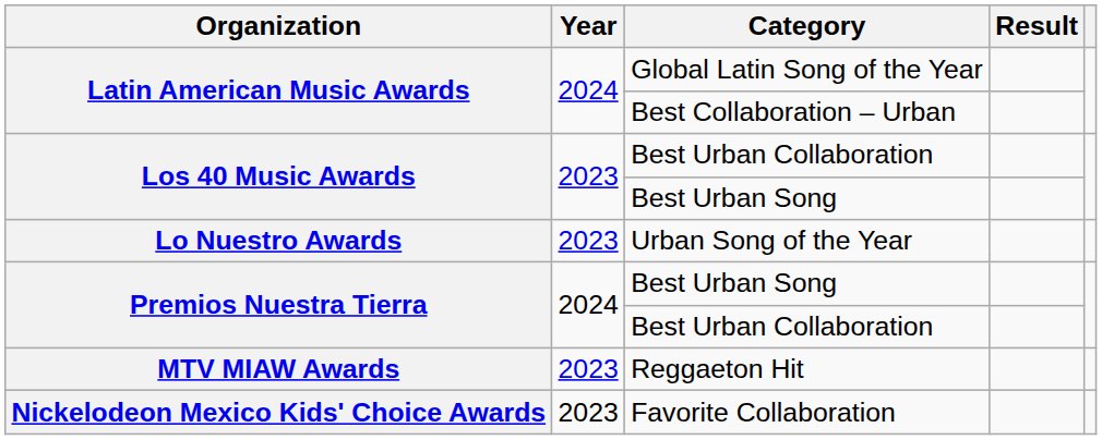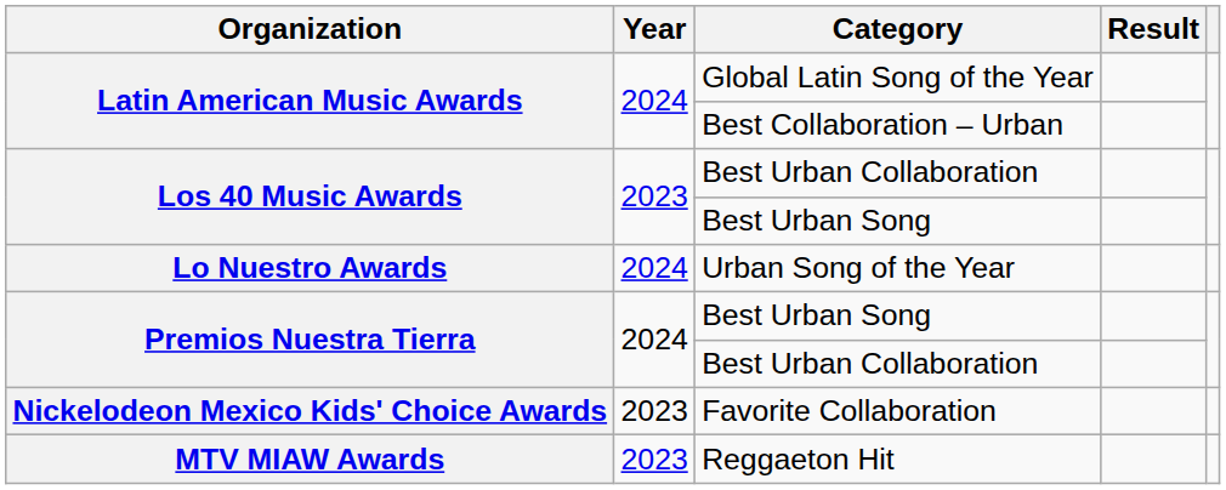 <table class="wikitable sortable plainrowheaders" style="border:none; margin:0;">
 <tr>
 <th>Organization</th>
 <th>Year</th>
 <th>Category</th>
 <th>Result</th>
 <th class="unsortable"></th>
 </tr>
 <tr>
 <th rowspan="2" scope="row"><a href='#'>Latin American Music Awards</a></th>
 <td rowspan="2"><a href='#'>2024</a></td>
 <td>Global Latin Song of the Year</td>
 <td></td>
 <td rowspan="2"></td>
 </tr>
 <tr>
 <td>Best Collaboration – Urban</td>
 <td></td>
 </tr>
 <tr>
 <th rowspan="2" scope="row"><a href='#'>Los 40 Music Awards</a></th>
 <td rowspan="2"><a href='#'>2023</a></td>
 <td>Best Urban Collaboration</td>
 <td></td>
 <td rowspan="2"></td>
 </tr>
 <tr>
 <td>Best Urban Song</td>
 <td></td>
 </tr>
 <tr>
 <th scope="row"><a href='#'>Lo Nuestro Awards</a></th>
-<td><a href='#'>2023</a></td>
+<td><a href='#'>2024</a></td>
 <td>Urban Song of the Year</td>
 <td></td>
 <td></td>
 </tr>
 <tr>
 <th rowspan="2" scope="row"><a href='#'>Premios Nuestra Tierra</a></th>
 <td rowspan="2">2024</td>
 <td>Best Urban Song</td>
 <td></td>
 <td rowspan="2"></td>
 </tr>
 <tr>
 <td>Best Urban Collaboration</td>
 <td></td>
 </tr>
 <tr>
+<th scope="row"><a href='#'>Nickelodeon Mexico Kids' Choice Awards</a></th>
+<td>2023</td>
+<td>Favorite Collaboration</td>
+<td></td>
+<td></td>
+</tr>
+<tr>
 <th scope="row"><a href='#'>MTV MIAW Awards</a></th>
 <td><a href='#'>2023</a></td>
 <td>Reggaeton Hit</td>
 <td></td>
 <td></td>
 </tr>
 <tr>
-<th scope="row"><a href='#'>Nickelodeon Mexico Kids' Choice Awards</a></th>
-<td>2023</td>
-<td>Favorite Collaboration</td>
-<td></td>
-<td></td>
-</tr>
-<tr>
 </tr>
 </table>
